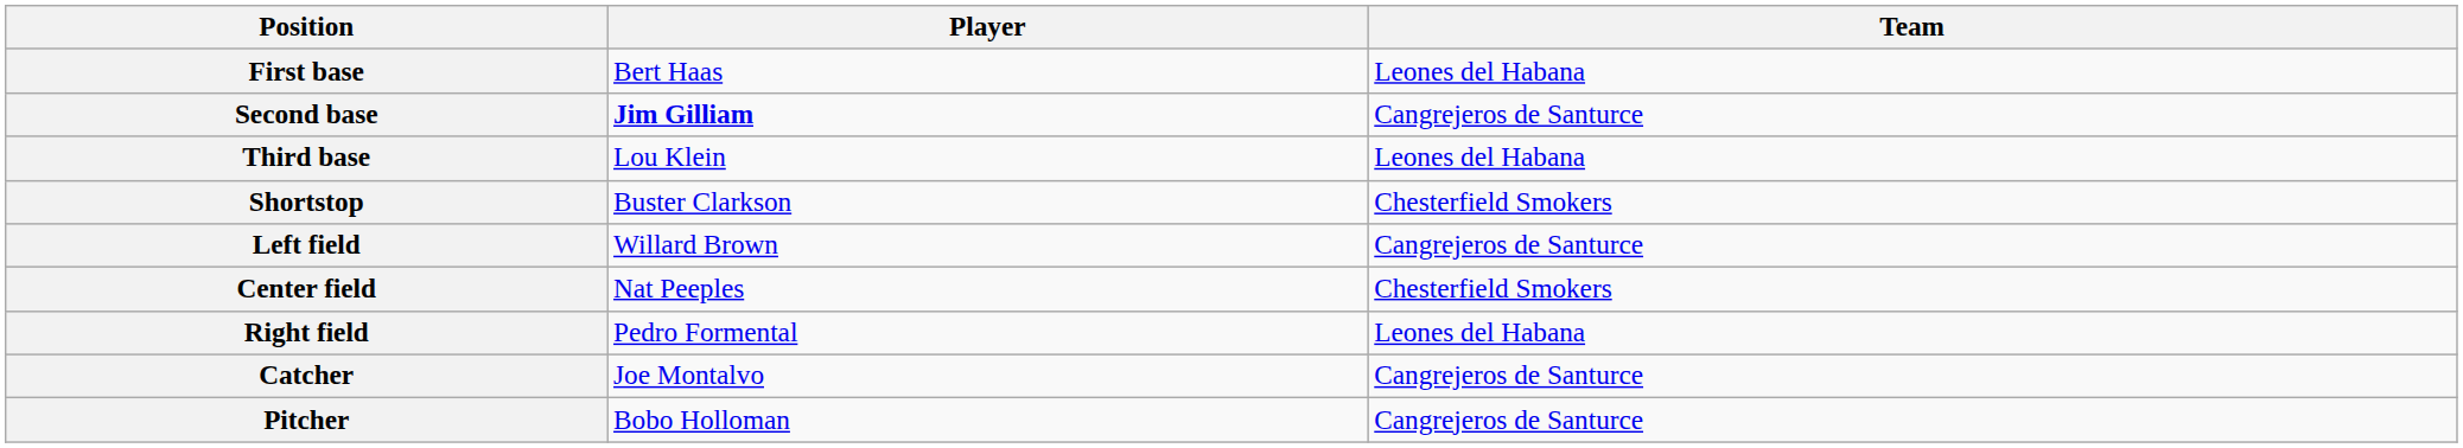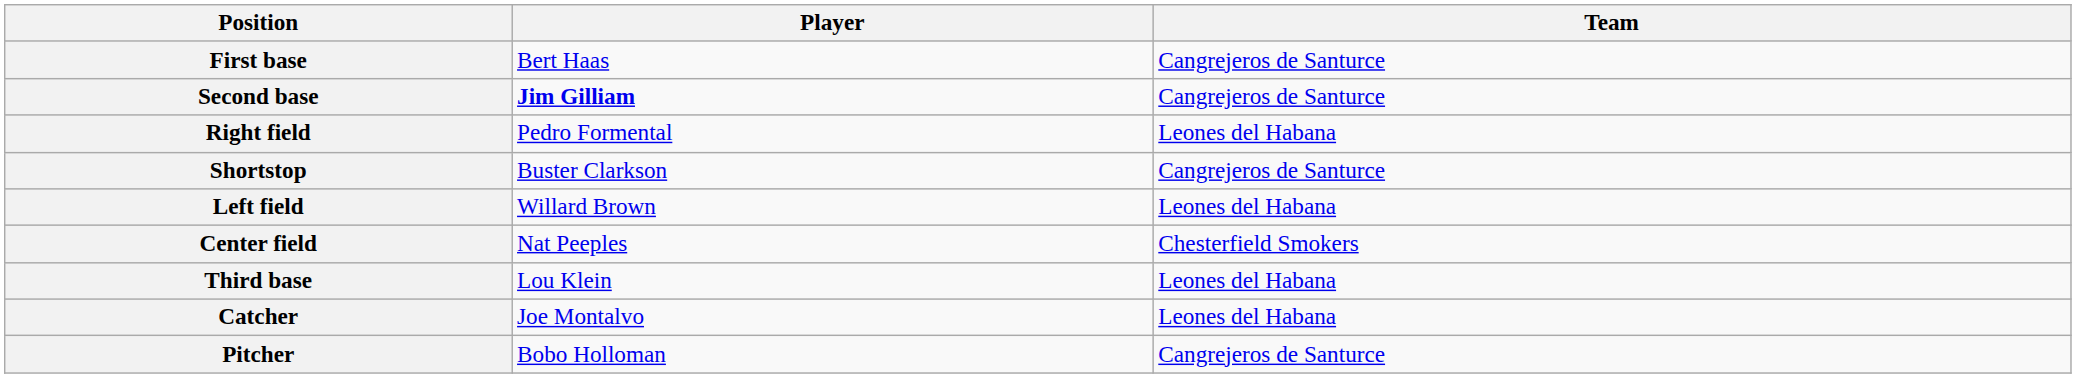 <table class="wikitable plainrowheaders" style="border-collapse:collapse; width:90%">
 <tr>
 <th>Position</th>
 <th>Player</th>
 <th>Team</th>
 </tr>
 <tr>
 <th scope="row"><strong>First base</strong></th>
 <td> <a href='#'>Bert Haas</a></td>
-<td> <a href='#'>Leones del Habana</a></td>
+<td> <a href='#'>Cangrejeros de Santurce</a></td>
 </tr>
 <tr>
 <th scope="row"><strong>Second base</strong></th>
 <td><strong> <a href='#'>Jim Gilliam</a></strong></td>
 <td> <a href='#'>Cangrejeros de Santurce</a></td>
 </tr>
 <tr>
-<th scope="row"><strong>Third base</strong></th>
-<td> <a href='#'>Lou Klein</a></td>
+<th scope="row"><strong>Right field</strong></th>
+<td> <a href='#'>Pedro Formental</a></td>
 <td> <a href='#'>Leones del Habana</a></td>
 </tr>
 <tr>
 <th scope="row"><strong>Shortstop</strong></th>
 <td> <a href='#'>Buster Clarkson</a></td>
-<td> <a href='#'>Chesterfield Smokers</a></td>
+<td> <a href='#'>Cangrejeros de Santurce</a></td>
 </tr>
 <tr>
 <th scope="row"><strong>Left field</strong></th>
 <td> <a href='#'>Willard Brown</a></td>
-<td> <a href='#'>Cangrejeros de Santurce</a></td>
+<td> <a href='#'>Leones del Habana</a></td>
 </tr>
 <tr>
 <th scope="row"><strong>Center field</strong></th>
 <td> <a href='#'>Nat Peeples</a></td>
 <td> <a href='#'>Chesterfield Smokers</a></td>
 </tr>
 <tr>
-<th scope="row"><strong>Right field</strong></th>
-<td> <a href='#'>Pedro Formental</a></td>
+<th scope="row"><strong>Third base</strong></th>
+<td> <a href='#'>Lou Klein</a></td>
 <td> <a href='#'>Leones del Habana</a></td>
 </tr>
 <tr>
 <th scope="row"><strong>Catcher</strong></th>
 <td> <a href='#'>Joe Montalvo</a></td>
-<td> <a href='#'>Cangrejeros de Santurce</a></td>
+<td> <a href='#'>Leones del Habana</a></td>
 </tr>
 <tr>
 <th scope="row"><strong>Pitcher</strong></th>
 <td> <a href='#'>Bobo Holloman</a></td>
 <td> <a href='#'>Cangrejeros de Santurce</a></td>
 </tr>
 </table>
